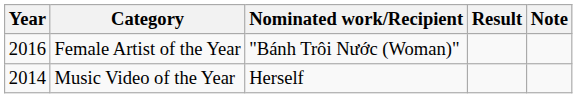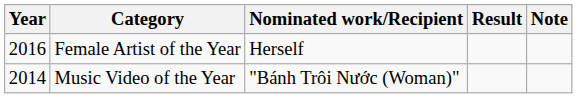 <table class="wikitable">
 <tr>
 <th>Year</th>
 <th>Category</th>
 <th>Nominated work/Recipient</th>
 <th>Result</th>
 <th>Note</th>
 </tr>
 <tr>
 <td>2016</td>
 <td>Female Artist of the Year</td>
-<td>"Bánh Trôi Nước (Woman)"</td>
+<td>Herself</td>
 <td></td>
 <td></td>
 </tr>
 <tr>
 <td>2014</td>
 <td>Music Video of the Year</td>
-<td>Herself</td>
+<td>"Bánh Trôi Nước (Woman)"</td>
 <td></td>
 <td></td>
 </tr>
 </table>
